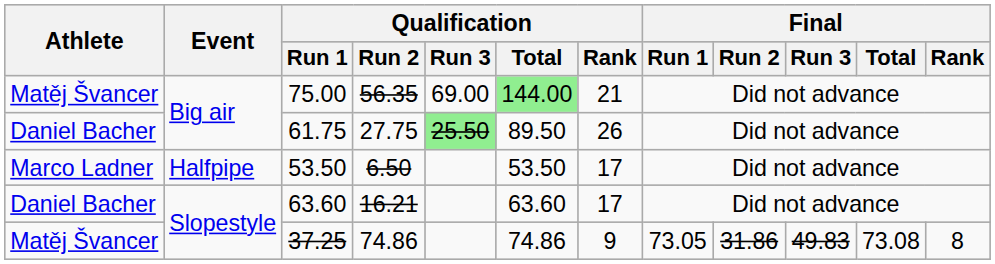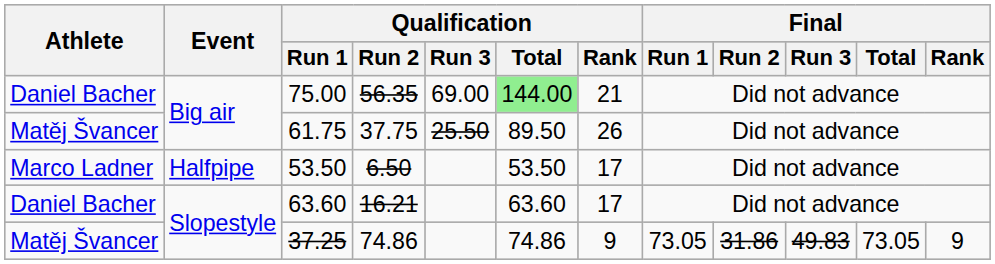 <table class=wikitable style="font-size:90%; text-align:center">
 <tr>
 <th rowspan=2>Athlete</th>
 <th rowspan=2>Event</th>
 <th colspan=5>Qualification</th>
 <th colspan=5>Final</th>
 </tr>
 <tr style=font-size:95%>
 <th>Run 1</th>
 <th>Run 2</th>
 <th>Run 3</th>
 <th>Total</th>
 <th>Rank</th>
 <th>Run 1</th>
 <th>Run 2</th>
 <th>Run 3</th>
 <th>Total</th>
 <th>Rank</th>
 </tr>
 <tr>
-<td align=left><a href='#'>Matěj Švancer</a></td>
+<td align=left><a href='#'>Daniel Bacher</a></td>
 <td align=left rowspan=2><a href='#'>Big air</a></td>
 <td>75.00</td>
 <td><s>56.35</s></td>
 <td>69.00</td>
 <td style="background: lightgreen;">144.00</td>
 <td>21</td>
 <td colspan=5>Did not advance</td>
 </tr>
 <tr>
-<td align=left><a href='#'>Daniel Bacher</a></td>
+<td align=left><a href='#'>Matěj Švancer</a></td>
 <td>61.75</td>
-<td>27.75</td>
-<td style="background: lightgreen;"><s>25.50</s></td>
+<td>37.75</td>
+<td><s>25.50</s></td>
 <td>89.50</td>
 <td>26</td>
 <td colspan=5>Did not advance</td>
 </tr>
 <tr>
 <td align=left><a href='#'>Marco Ladner</a></td>
 <td align=left><a href='#'>Halfpipe</a></td>
 <td>53.50</td>
 <td><s>6.50</s></td>
 <td></td>
 <td>53.50</td>
 <td>17</td>
 <td colspan=5>Did not advance</td>
 </tr>
 <tr>
 <td align=left><a href='#'>Daniel Bacher</a></td>
 <td align=left rowspan=2><a href='#'>Slopestyle</a></td>
 <td>63.60</td>
 <td><s>16.21</s></td>
 <td></td>
 <td>63.60</td>
 <td>17</td>
 <td colspan=5>Did not advance</td>
 </tr>
 <tr>
 <td align=left><a href='#'>Matěj Švancer</a></td>
 <td><s>37.25</s></td>
 <td>74.86</td>
 <td></td>
 <td>74.86</td>
 <td>9</td>
 <td>73.05</td>
 <td><s>31.86</s></td>
 <td><s>49.83</s></td>
-<td>73.08</td>
-<td>8</td>
+<td>73.05</td>
+<td>9</td>
 </tr>
 </table>
